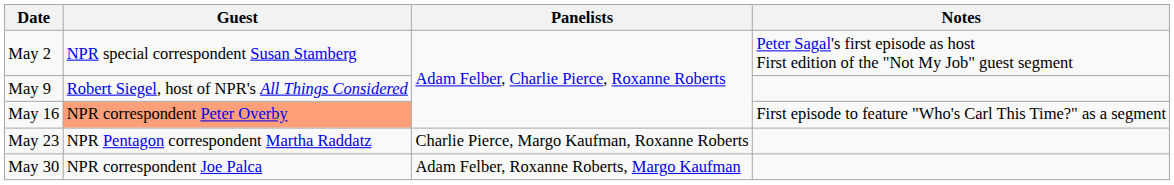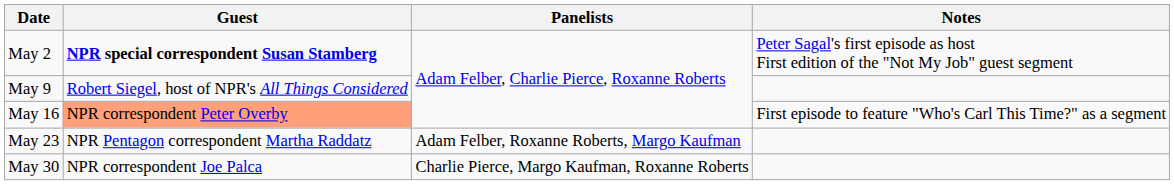 <table class="wikitable">
 <tr>
 <th>Date</th>
 <th>Guest</th>
 <th>Panelists</th>
 <th>Notes</th>
 </tr>
 <tr>
 <td>May 2</td>
-<td><a href='#'>NPR</a> special correspondent <a href='#'>Susan Stamberg</a></td>
+<td><strong><a href='#'>NPR</a> special correspondent <a href='#'>Susan Stamberg</a></strong></td>
 <td rowspan=3><a href='#'>Adam Felber</a>, <a href='#'>Charlie Pierce</a>, <a href='#'>Roxanne Roberts</a></td>
 <td><a href='#'>Peter Sagal</a>'s first episode as host<br>First edition of the "Not My Job" guest segment</td>
 </tr>
 <tr>
 <td>May 9</td>
 <td><a href='#'>Robert Siegel</a>, host of NPR's <em><a href='#'>All Things Considered</a></em></td>
 <td></td>
 </tr>
 <tr>
 <td>May 16</td>
 <td style="background: lightsalmon;">NPR correspondent <a href='#'>Peter Overby</a></td>
 <td>First episode to feature "Who's Carl This Time?" as a segment</td>
 </tr>
 <tr>
 <td>May 23</td>
 <td>NPR <a href='#'>Pentagon</a> correspondent <a href='#'>Martha Raddatz</a></td>
-<td>Charlie Pierce, Margo Kaufman, Roxanne Roberts</td>
+<td>Adam Felber, Roxanne Roberts, <a href='#'>Margo Kaufman</a></td>
 <td></td>
 </tr>
 <tr>
 <td>May 30</td>
 <td>NPR correspondent <a href='#'>Joe Palca</a></td>
-<td>Adam Felber, Roxanne Roberts, <a href='#'>Margo Kaufman</a></td>
+<td>Charlie Pierce, Margo Kaufman, Roxanne Roberts</td>
 <td></td>
 </tr>
 </table>
